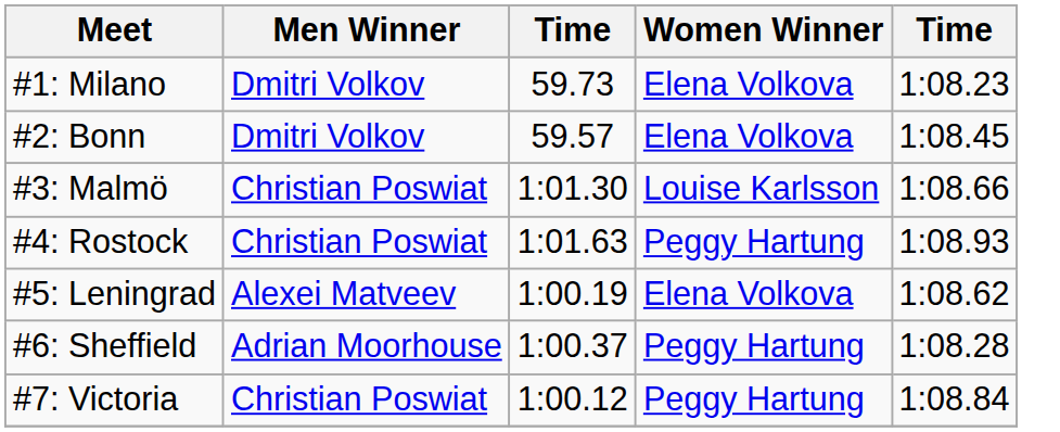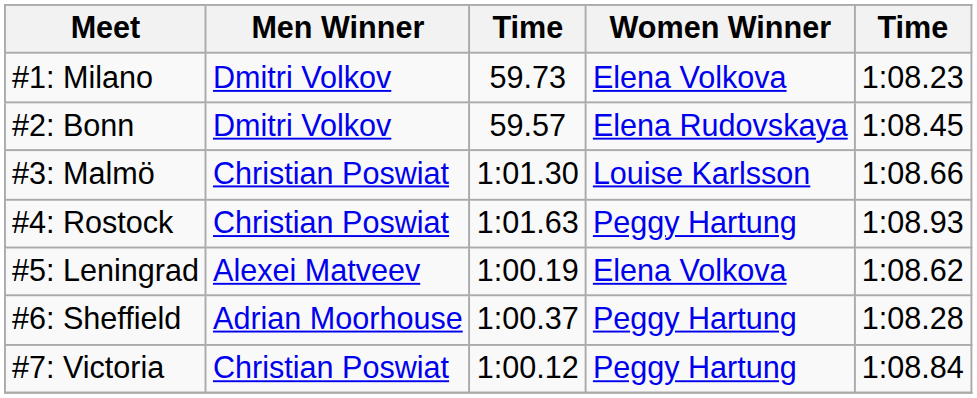 <table class=wikitable>
 <tr>
 <th>Meet</th>
 <th>Men Winner</th>
 <th>Time</th>
 <th>Women Winner</th>
 <th>Time</th>
 </tr>
 <tr>
 <td>#1: Milano</td>
 <td> <a href='#'>Dmitri Volkov</a></td>
 <td align=center>59.73</td>
 <td> <a href='#'>Elena Volkova</a></td>
 <td align=center>1:08.23</td>
 </tr>
 <tr>
 <td>#2: Bonn</td>
 <td> <a href='#'>Dmitri Volkov</a></td>
 <td align=center>59.57</td>
-<td> <a href='#'>Elena Volkova</a></td>
+<td> <a href='#'>Elena Rudovskaya</a></td>
 <td align=center>1:08.45</td>
 </tr>
 <tr>
 <td>#3: Malmö</td>
 <td> <a href='#'>Christian Poswiat</a></td>
 <td align=center>1:01.30</td>
 <td> <a href='#'>Louise Karlsson</a></td>
 <td align=center>1:08.66</td>
 </tr>
 <tr>
 <td>#4: Rostock</td>
 <td> <a href='#'>Christian Poswiat</a></td>
 <td align=center>1:01.63</td>
 <td> <a href='#'>Peggy Hartung</a></td>
 <td align=center>1:08.93</td>
 </tr>
 <tr>
 <td>#5: Leningrad</td>
 <td> <a href='#'>Alexei Matveev</a></td>
 <td align=center>1:00.19</td>
 <td> <a href='#'>Elena Volkova</a></td>
 <td align=center>1:08.62</td>
 </tr>
 <tr>
 <td>#6: Sheffield</td>
 <td> <a href='#'>Adrian Moorhouse</a></td>
 <td align=center>1:00.37</td>
 <td> <a href='#'>Peggy Hartung</a></td>
 <td align=center>1:08.28</td>
 </tr>
 <tr>
 <td>#7: Victoria</td>
 <td> <a href='#'>Christian Poswiat</a></td>
 <td align=center>1:00.12</td>
 <td> <a href='#'>Peggy Hartung</a></td>
 <td align=center>1:08.84</td>
 </tr>
 <tr>
 </tr>
 </table>
